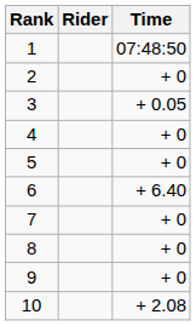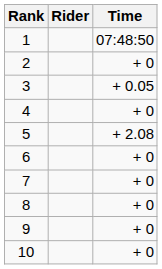 <table class="wikitable">
 <tr>
 <th scope="col">Rank</th>
 <th scope="col">Rider</th>
 <th scope="col">Time</th>
 </tr>
 <tr>
 <td style="text-align:center;">1</td>
 <td></td>
 <td style="text-align:right;">07:48:50</td>
 </tr>
 <tr>
 <td style="text-align:center;">2</td>
 <td></td>
 <td style="text-align:right;">+ 0</td>
 </tr>
 <tr>
 <td style="text-align:center;">3</td>
 <td></td>
 <td style="text-align:right;">+ 0.05</td>
 </tr>
 <tr>
 <td style="text-align:center;">4</td>
 <td></td>
 <td style="text-align:right;">+ 0</td>
 </tr>
 <tr>
 <td style="text-align:center;">5</td>
 <td></td>
-<td style="text-align:right;">+ 0</td>
+<td style="text-align:right;">+ 2.08</td>
 </tr>
 <tr>
 <td style="text-align:center;">6</td>
 <td></td>
-<td style="text-align:right;">+ 6.40</td>
+<td style="text-align:right;">+ 0</td>
 </tr>
 <tr>
 <td style="text-align:center;">7</td>
 <td></td>
 <td style="text-align:right;">+ 0</td>
 </tr>
 <tr>
 <td style="text-align:center;">8</td>
 <td></td>
 <td style="text-align:right;">+ 0</td>
 </tr>
 <tr>
 <td style="text-align:center;">9</td>
 <td></td>
 <td style="text-align:right;">+ 0</td>
 </tr>
 <tr>
 <td style="text-align:center;">10</td>
 <td></td>
-<td style="text-align:right;">+ 2.08</td>
+<td style="text-align:right;">+ 0</td>
 </tr>
 </table>
